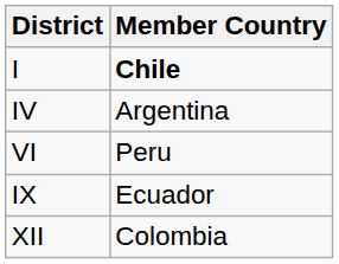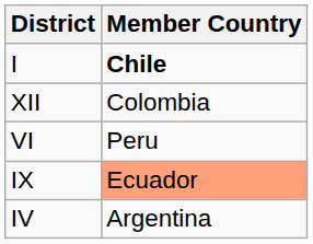 <table class="wikitable">
 <tr>
 <th>District</th>
 <th>Member Country</th>
 </tr>
 <tr>
 <td>I</td>
 <td><strong>Chile</strong></td>
 </tr>
 <tr>
-<td>IV</td>
-<td>Argentina</td>
+<td>XII</td>
+<td>Colombia</td>
 </tr>
 <tr>
 <td>VI</td>
 <td>Peru</td>
 </tr>
 <tr>
 <td>IX</td>
-<td>Ecuador</td>
+<td style="background: lightsalmon;">Ecuador</td>
 </tr>
 <tr>
-<td>XII</td>
-<td>Colombia</td>
+<td>IV</td>
+<td>Argentina</td>
 </tr>
 </table>
